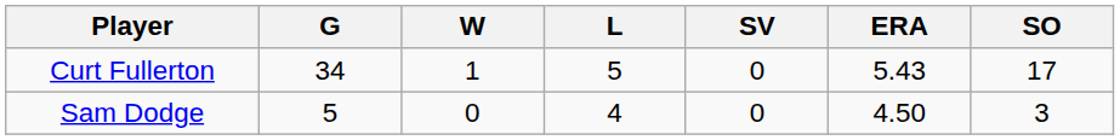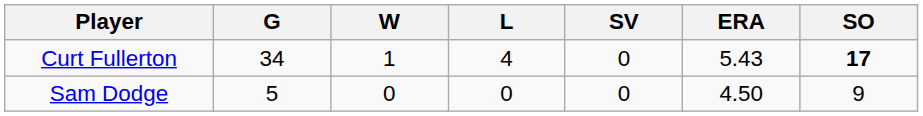 <table class="wikitable sortable">
 <tr>
 <th bgcolor="#DDDDFF" width="16%">Player</th>
 <th bgcolor="#DDDDFF" width="9%">G</th>
 <th bgcolor="#DDDDFF" width="9%">W</th>
 <th bgcolor="#DDDDFF" width="9%">L</th>
 <th bgcolor="#DDDDFF" width="9%">SV</th>
 <th bgcolor="#DDDDFF" width="9%">ERA</th>
 <th bgcolor="#DDDDFF" width="9%">SO</th>
 </tr>
 <tr align="center">
 <td><a href='#'>Curt Fullerton</a></td>
 <td>34</td>
 <td>1</td>
-<td>5</td>
+<td>4</td>
 <td>0</td>
 <td>5.43</td>
-<td>17</td>
+<td><strong>17</strong></td>
 </tr>
 <tr align=center>
 <td><a href='#'>Sam Dodge</a></td>
 <td>5</td>
 <td>0</td>
-<td>4</td>
+<td>0</td>
 <td>0</td>
 <td>4.50</td>
-<td>3</td>
+<td>9</td>
 </tr>
 </table>
